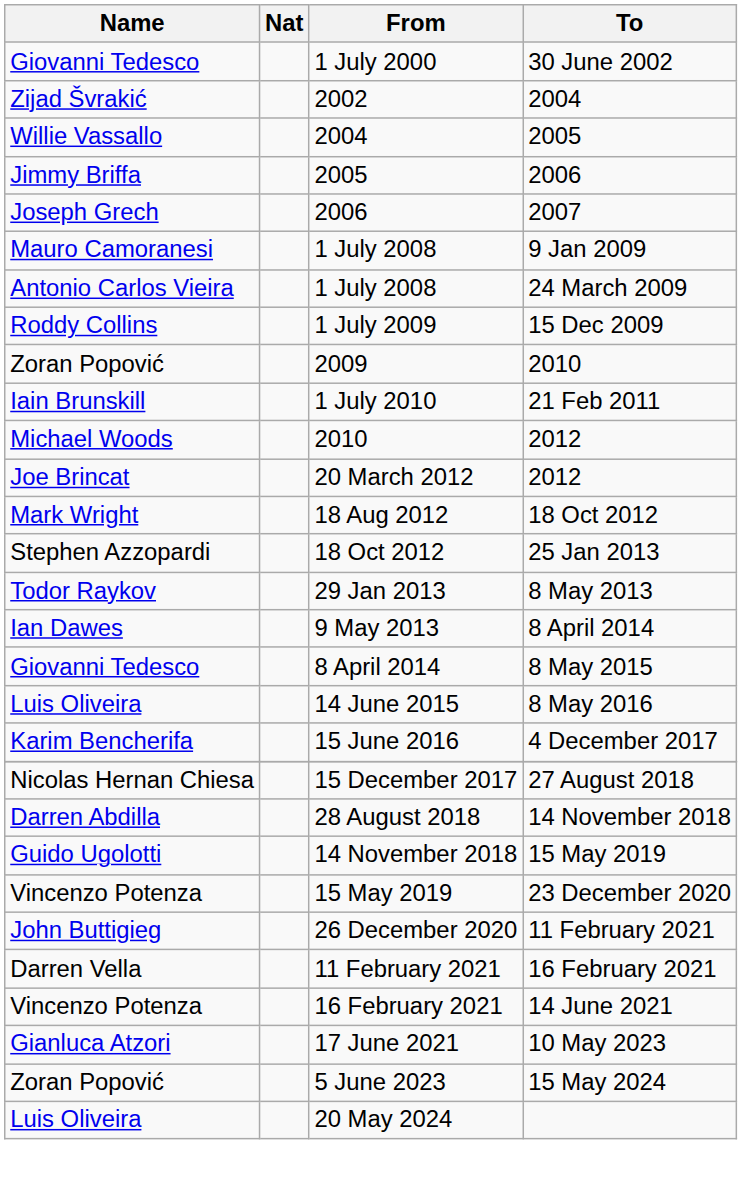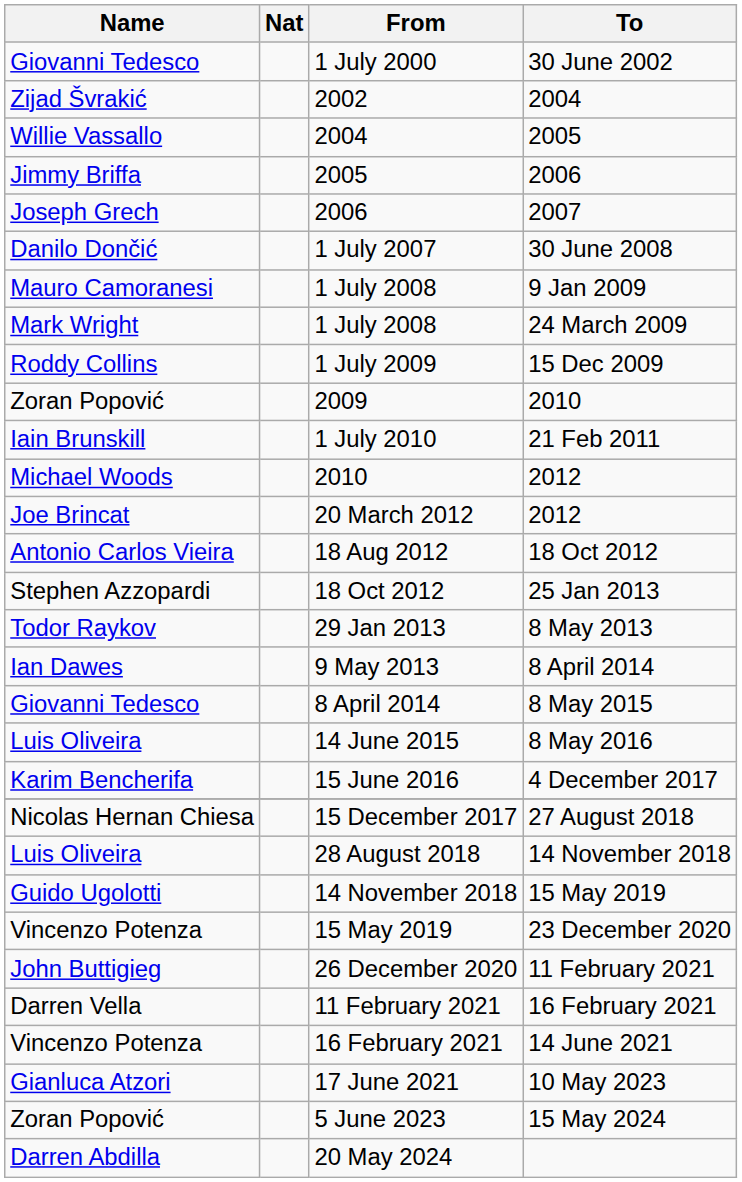 <table class="wikitable" style="text-align: center">
 <tr>
 <th>Name</th>
 <th>Nat</th>
 <th>From</th>
 <th>To</th>
 </tr>
 <tr>
 <td align=left><a href='#'>Giovanni Tedesco</a></td>
 <td></td>
 <td align=left>1 July 2000</td>
 <td align=left>30 June 2002</td>
 </tr>
 <tr>
 <td align=left><a href='#'>Zijad Švrakić</a></td>
 <td></td>
 <td align=left>2002</td>
 <td align=left>2004</td>
 </tr>
 <tr>
 <td align=left><a href='#'>Willie Vassallo</a></td>
 <td></td>
 <td align=left>2004</td>
 <td align=left>2005</td>
 </tr>
 <tr>
 <td align=left><a href='#'>Jimmy Briffa</a></td>
 <td></td>
 <td align=left>2005</td>
 <td align=left>2006</td>
 </tr>
 <tr>
 <td align=left><a href='#'>Joseph Grech</a></td>
 <td></td>
 <td align=left>2006</td>
 <td align=left>2007</td>
 </tr>
 <tr>
+<td align=left><a href='#'>Danilo Dončić</a></td>
+<td></td>
+<td align=left>1 July 2007</td>
+<td align=left>30 June 2008</td>
+</tr>
+<tr>
 <td align=left><a href='#'>Mauro Camoranesi</a></td>
 <td></td>
 <td align=left>1 July 2008</td>
 <td align=left>9 Jan 2009</td>
 </tr>
 <tr>
-<td align=left><a href='#'>Antonio Carlos Vieira</a></td>
+<td align=left><a href='#'>Mark Wright</a></td>
 <td></td>
 <td align=left>1 July 2008</td>
 <td align=left>24 March 2009</td>
 </tr>
 <tr>
 <td align=left><a href='#'>Roddy Collins</a></td>
 <td></td>
 <td align=left>1 July 2009</td>
 <td align=left>15 Dec 2009</td>
 </tr>
 <tr>
 <td align=left>Zoran Popović</td>
 <td></td>
 <td align=left>2009</td>
 <td align=left>2010</td>
 </tr>
 <tr>
 <td align=left><a href='#'>Iain Brunskill</a></td>
 <td></td>
 <td align=left>1 July 2010</td>
 <td align=left>21 Feb 2011</td>
 </tr>
 <tr>
 <td align=left><a href='#'>Michael Woods</a></td>
 <td></td>
 <td align=left>2010</td>
 <td align=left>2012</td>
 </tr>
 <tr>
 <td align=left><a href='#'>Joe Brincat</a></td>
 <td></td>
 <td align=left>20 March 2012</td>
 <td align=left>2012</td>
 </tr>
 <tr>
-<td align=left><a href='#'>Mark Wright</a></td>
+<td align=left><a href='#'>Antonio Carlos Vieira</a></td>
 <td></td>
 <td align=left>18 Aug 2012</td>
 <td align=left>18 Oct 2012</td>
 </tr>
 <tr>
 <td align=left>Stephen Azzopardi</td>
 <td></td>
 <td align=left>18 Oct 2012</td>
 <td align=left>25 Jan 2013</td>
 </tr>
 <tr>
 <td align=left><a href='#'>Todor Raykov</a></td>
 <td></td>
 <td align=left>29 Jan 2013</td>
 <td align=left>8 May 2013</td>
 </tr>
 <tr>
 <td align=left><a href='#'>Ian Dawes</a></td>
 <td></td>
 <td align=left>9 May 2013</td>
 <td align=left>8 April 2014</td>
 </tr>
 <tr>
 <td align=left><a href='#'>Giovanni Tedesco</a></td>
 <td></td>
 <td align=left>8 April 2014</td>
 <td align=left>8 May 2015</td>
 </tr>
 <tr>
 <td align=left><a href='#'>Luis Oliveira</a></td>
 <td></td>
 <td align=left>14 June 2015</td>
 <td align=left>8 May 2016</td>
 </tr>
 <tr>
 <td align=left><a href='#'>Karim Bencherifa</a></td>
 <td></td>
 <td align=left>15 June 2016</td>
 <td align=left>4 December 2017</td>
 </tr>
 <tr>
 </tr>
 <tr>
 <td align=left>Nicolas Hernan Chiesa</td>
 <td></td>
 <td align=left>15 December 2017</td>
 <td align=left>27 August 2018</td>
 </tr>
 <tr>
-<td align=left><a href='#'>Darren Abdilla</a></td>
+<td align=left><a href='#'>Luis Oliveira</a></td>
 <td></td>
 <td align=left>28 August 2018</td>
 <td align=left>14 November 2018</td>
 </tr>
 <tr>
 <td align=left><a href='#'>Guido Ugolotti</a></td>
 <td></td>
 <td align=left>14 November 2018</td>
 <td align=left>15 May 2019</td>
 </tr>
 <tr>
 <td align=left>Vincenzo Potenza</td>
 <td></td>
 <td align=left>15 May 2019</td>
 <td align=left>23 December 2020</td>
 </tr>
 <tr>
 <td align=left><a href='#'>John Buttigieg</a></td>
 <td></td>
 <td align=left>26 December 2020</td>
 <td align=left>11 February 2021</td>
 </tr>
 <tr>
 <td align=left>Darren Vella</td>
 <td></td>
 <td align=left>11 February 2021</td>
 <td align=left>16 February 2021</td>
 </tr>
 <tr>
 <td align=left>Vincenzo Potenza</td>
 <td></td>
 <td align=left>16 February 2021</td>
 <td align=left>14 June 2021</td>
 </tr>
 <tr>
 <td align=left><a href='#'>Gianluca Atzori</a></td>
 <td></td>
 <td align=left>17 June 2021</td>
 <td align=left>10 May 2023</td>
 </tr>
 <tr>
 <td align=left>Zoran Popović</td>
 <td></td>
 <td align=left>5 June 2023</td>
 <td align=left>15 May 2024</td>
 </tr>
 <tr>
-<td align=left><a href='#'>Luis Oliveira</a></td>
+<td align=left><a href='#'>Darren Abdilla</a></td>
 <td></td>
 <td align=left>20 May 2024</td>
 <td align=left></td>
 </tr>
 </table>
